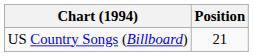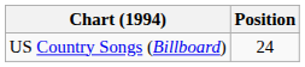 <table class="wikitable sortable">
 <tr>
 <th scope="col">Chart (1994)</th>
 <th scope="col">Position</th>
 </tr>
 <tr>
 <td>US <a href='#'>Country Songs</a> (<em><a href='#'>Billboard</a></em>)</td>
-<td style="text-align:center;">21</td>
+<td style="text-align:center;">24</td>
 </tr>
 </table>
